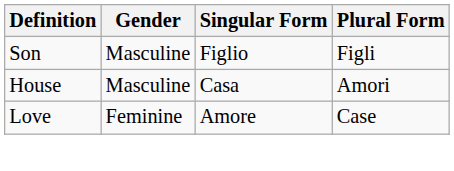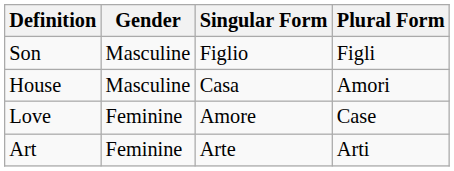 <table class="wikitable">
 <tr>
 <th>Definition</th>
 <th>Gender</th>
 <th>Singular Form</th>
 <th>Plural Form</th>
 </tr>
 <tr>
 <td>Son</td>
 <td>Masculine</td>
 <td>Figlio</td>
 <td>Figli</td>
 </tr>
 <tr>
 <td>House</td>
 <td>Masculine</td>
 <td>Casa</td>
 <td>Amori</td>
 </tr>
 <tr>
 <td>Love</td>
 <td>Feminine</td>
 <td>Amore</td>
 <td>Case</td>
 </tr>
+<tr>
+<td>Art</td>
+<td>Feminine</td>
+<td>Arte</td>
+<td>Arti</td>
+</tr>
 </table>
